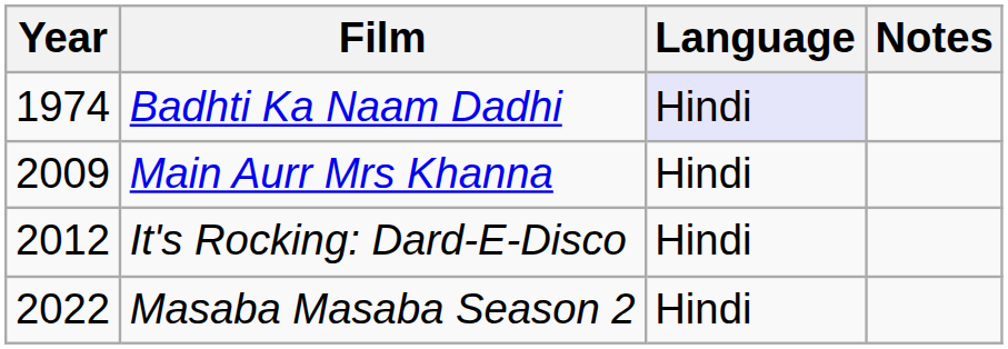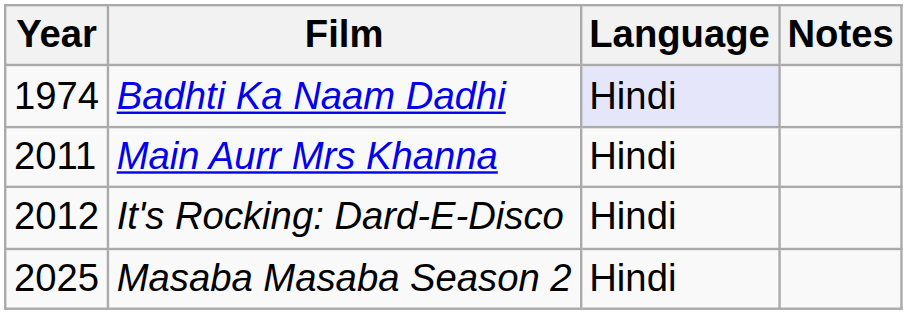 <table class="wikitable">
 <tr>
 <th>Year</th>
 <th>Film</th>
 <th>Language</th>
 <th>Notes</th>
 </tr>
 <tr>
 <td>1974</td>
 <td><em><a href='#'>Badhti Ka Naam Dadhi</a></em></td>
 <td style="background: lavender;">Hindi</td>
 <td></td>
 </tr>
 <tr>
-<td>2009</td>
+<td>2011</td>
 <td><em><a href='#'>Main Aurr Mrs Khanna</a></em></td>
 <td>Hindi</td>
 <td></td>
 </tr>
 <tr>
 <td>2012</td>
 <td><em>It's Rocking: Dard-E-Disco</em></td>
 <td>Hindi</td>
 <td></td>
 </tr>
 <tr>
-<td>2022</td>
+<td>2025</td>
 <td><em>Masaba Masaba Season 2</em></td>
 <td>Hindi</td>
 <td></td>
 </tr>
 </table>
